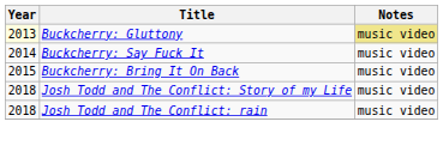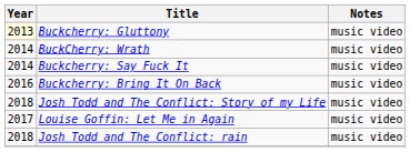 <table class="wikitable sortable">
 <tr>
 <th>Year</th>
 <th>Title</th>
 <th>Notes</th>
 </tr>
 <tr>
 <td style="background: lightyellow;">2013</td>
 <td><em><a href='#'>Buckcherry: Gluttony</a></em></td>
-<td style="background: khaki;">music video</td>
+<td>music video</td>
+</tr>
+<tr>
+<td>2014</td>
+<td><em><a href='#'>BuckCherry: Wrath</a></em></td>
+<td>music video</td>
 </tr>
 <tr>
 <td>2014</td>
 <td><em><a href='#'>Buckcherry: Say Fuck It</a></em></td>
 <td>music video</td>
 </tr>
 <tr>
-<td>2015</td>
+<td>2016</td>
 <td><em><a href='#'>Buckcherry: Bring It On Back</a></em></td>
 <td>music video</td>
 </tr>
 <tr>
 <td>2018</td>
 <td><em><a href='#'>Josh Todd and The Conflict: Story of my Life</a></em></td>
+<td>music video</td>
+</tr>
+<tr>
+<td>2017</td>
+<td><em><a href='#'>Louise Goffin: Let Me in Again</a></em></td>
 <td>music video</td>
 </tr>
 <tr>
 <td>2018</td>
 <td><em><a href='#'>Josh Todd and The Conflict: rain</a></em></td>
 <td>music video</td>
 </tr>
 <tr>
 </tr>
 </table>
